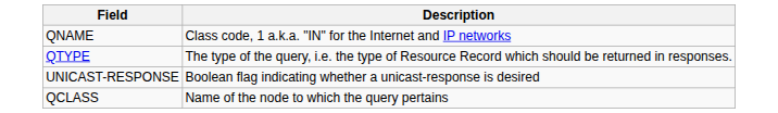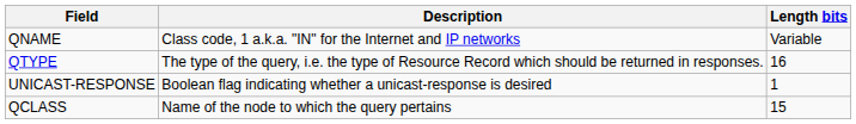 <table class="wikitable" style="margin: 1em auto 1em auto">
 <tr>
 <th>Field</th>
 <th>Description</th>
+<th>Length <a href='#'>bits</a></th>
 </tr>
 <tr>
 <td>QNAME</td>
 <td>Class code, 1 a.k.a. "IN" for the Internet and <a href='#'>IP networks</a></td>
+<td>Variable</td>
 </tr>
 <tr>
 <td><a href='#'>QTYPE</a></td>
 <td>The type of the query, i.e. the type of Resource Record which should be returned in responses.</td>
+<td>16</td>
 </tr>
 <tr>
 <td>UNICAST-RESPONSE</td>
 <td>Boolean flag indicating whether a unicast-response is desired</td>
+<td>1</td>
 </tr>
 <tr>
 <td>QCLASS</td>
 <td>Name of the node to which the query pertains</td>
+<td>15</td>
 </tr>
 </table>
